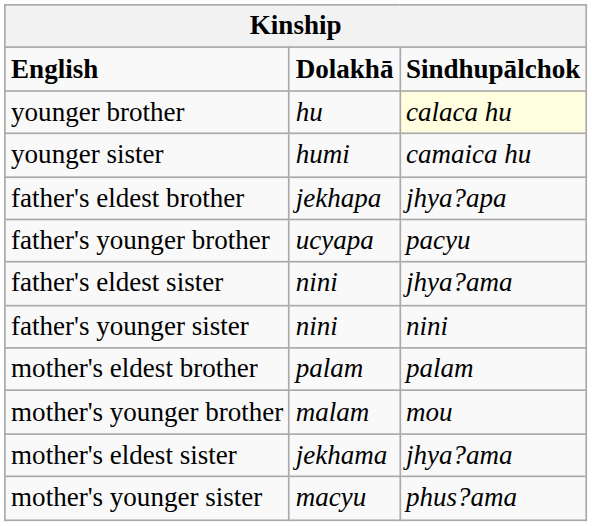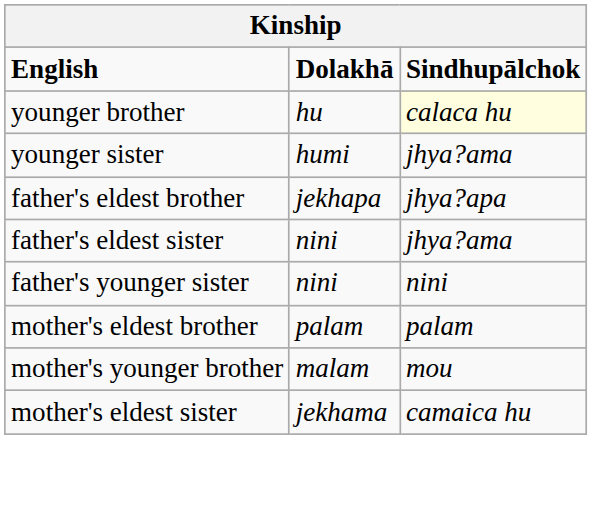 <table class="wikitable">
 <tr>
 <th colspan="3">Kinship</th>
 </tr>
 <tr>
 <td><strong>English</strong></td>
 <td><strong>Dolakhā</strong></td>
 <td><strong>Sindhupālchok</strong></td>
 </tr>
 <tr>
 <td>younger brother</td>
 <td><em>hu</em></td>
 <td style="background: lightyellow;"><em>calaca hu</em></td>
 </tr>
 <tr>
 <td>younger sister</td>
 <td><em>humi</em></td>
-<td><em>camaica hu</em></td>
+<td><em>jhya?ama</em></td>
 </tr>
 <tr>
 <td>father's eldest brother</td>
 <td><em>jekhapa</em></td>
 <td><em>jhya?apa</em></td>
-</tr>
-<tr>
-<td>father's younger brother</td>
-<td><em>ucyapa</em></td>
-<td><em>pacyu</em></td>
 </tr>
 <tr>
 <td>father's eldest sister</td>
 <td><em>nini</em></td>
 <td><em>jhya?ama</em></td>
 </tr>
 <tr>
 <td>father's younger sister</td>
 <td><em>nini</em></td>
 <td><em>nini</em></td>
 </tr>
 <tr>
 <td>mother's eldest brother</td>
 <td><em>palam</em></td>
 <td><em>palam</em></td>
 </tr>
 <tr>
 <td>mother's younger brother</td>
 <td><em>malam</em></td>
 <td><em>mou</em></td>
 </tr>
 <tr>
 <td>mother's eldest sister</td>
 <td><em>jekhama</em></td>
-<td><em>jhya?ama</em></td>
-</tr>
-<tr>
-<td>mother's younger sister</td>
-<td><em>macyu</em></td>
-<td><em>phus?ama</em></td>
+<td><em>camaica hu</em></td>
 </tr>
 </table>
